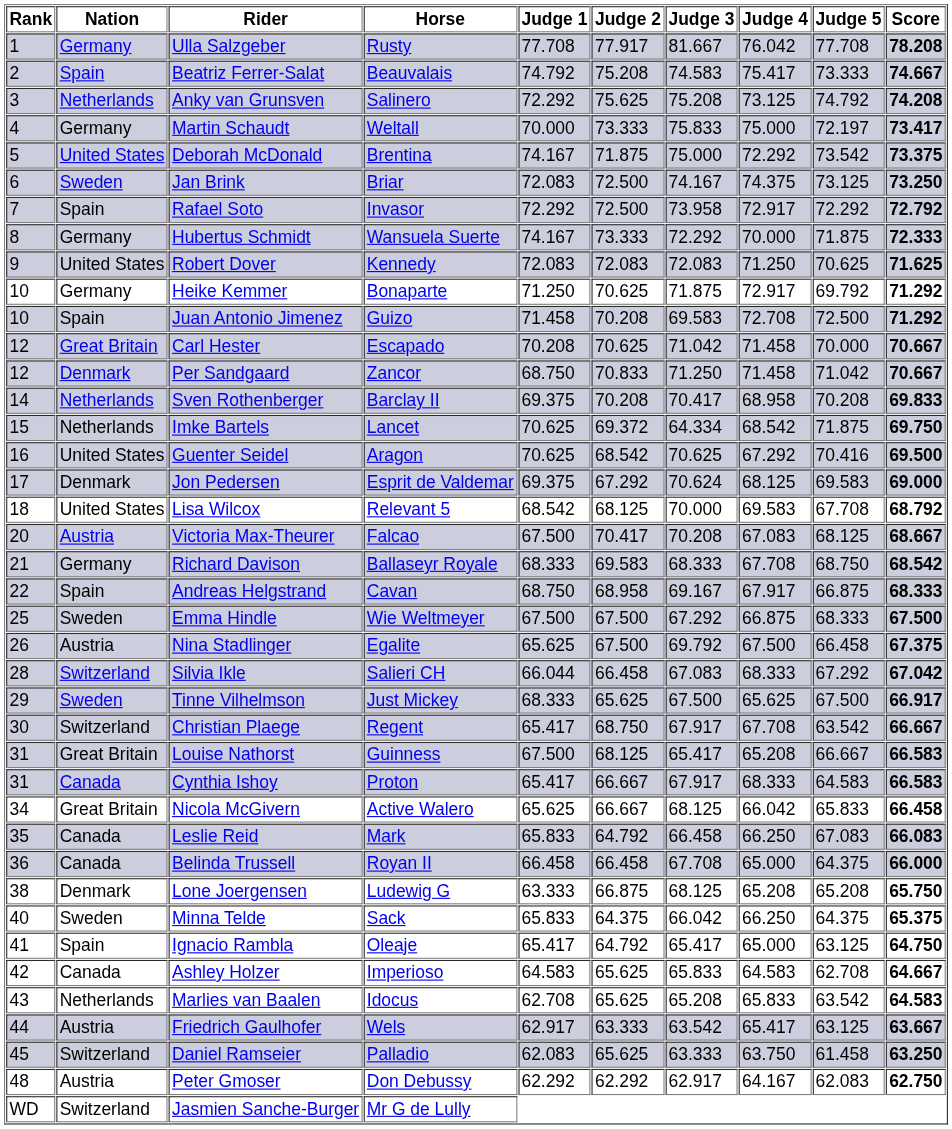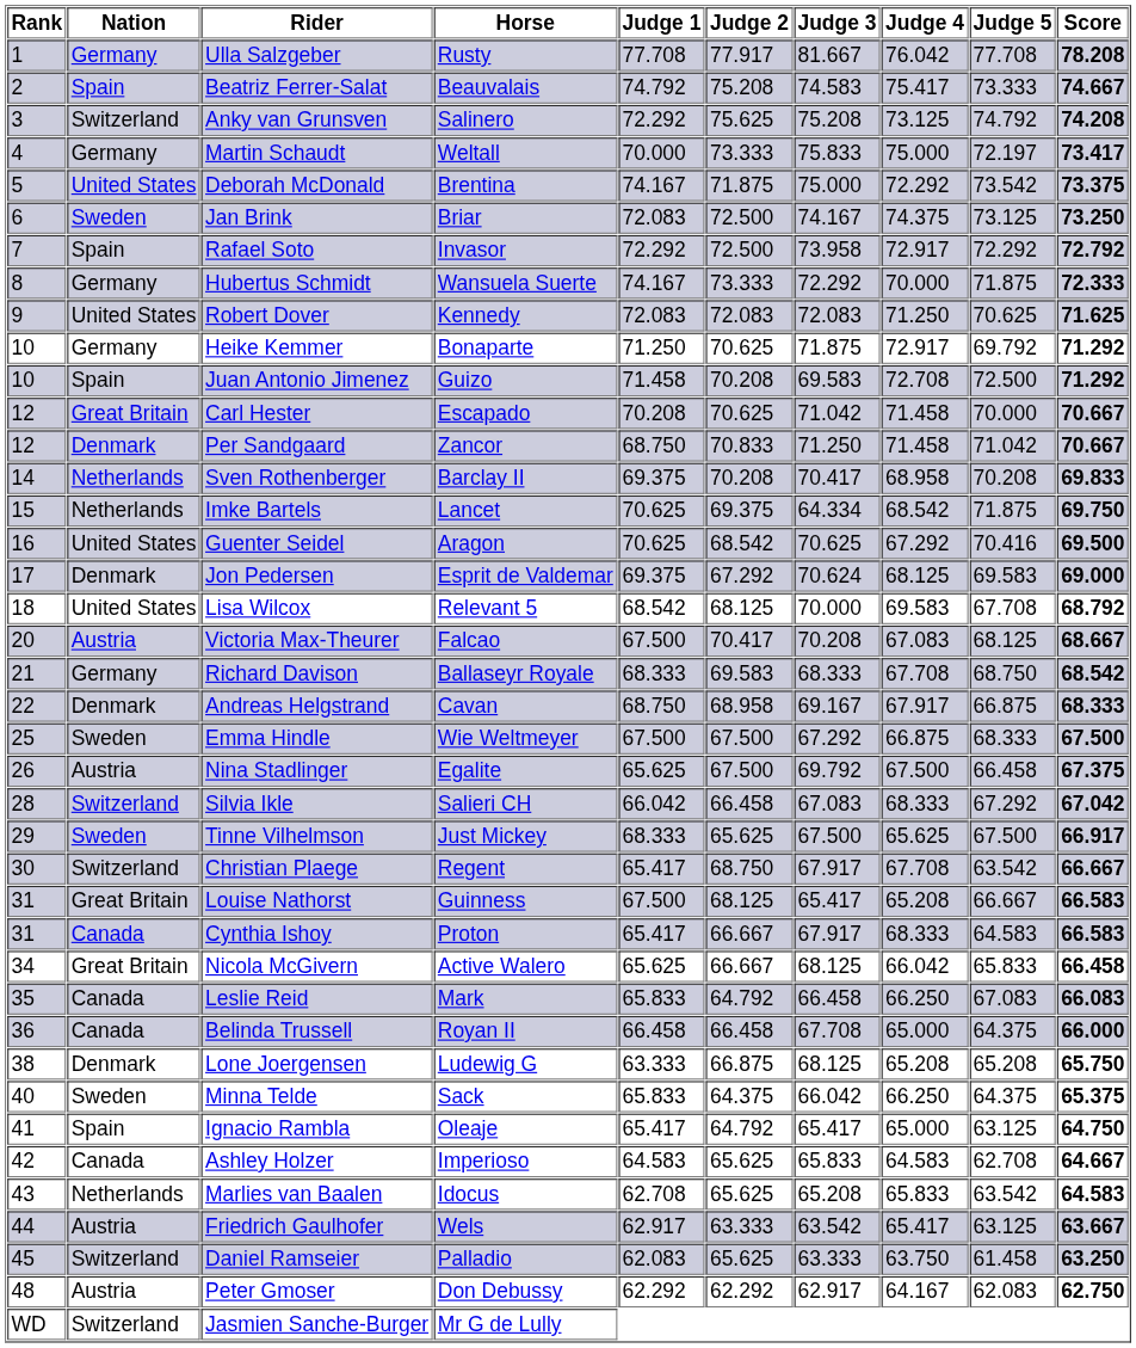 <table border=1 cellpadding=2 cellspacing=1>
 <tr>
 <th>Rank</th>
 <th>Nation</th>
 <th>Rider</th>
 <th>Horse</th>
 <th>Judge 1</th>
 <th>Judge 2</th>
 <th>Judge 3</th>
 <th>Judge 4</th>
 <th>Judge 5</th>
 <th>Score</th>
 </tr>
 <tr bgcolor=#cccddd>
 <td>1</td>
 <td><a href='#'>Germany</a></td>
 <td><a href='#'>Ulla Salzgeber</a></td>
 <td><a href='#'>Rusty</a></td>
 <td>77.708</td>
 <td>77.917</td>
 <td>81.667</td>
 <td>76.042</td>
 <td>77.708</td>
 <td><strong>78.208</strong></td>
 </tr>
 <tr bgcolor=#cccddd>
 <td>2</td>
 <td><a href='#'>Spain</a></td>
 <td><a href='#'>Beatriz Ferrer-Salat</a></td>
 <td><a href='#'>Beauvalais</a></td>
 <td>74.792</td>
 <td>75.208</td>
 <td>74.583</td>
 <td>75.417</td>
 <td>73.333</td>
 <td><strong>74.667</strong></td>
 </tr>
 <tr bgcolor=#cccddd>
 <td>3</td>
-<td><a href='#'>Netherlands</a></td>
+<td>Switzerland</td>
 <td><a href='#'>Anky van Grunsven</a></td>
 <td><a href='#'>Salinero</a></td>
 <td>72.292</td>
 <td>75.625</td>
 <td>75.208</td>
 <td>73.125</td>
 <td>74.792</td>
 <td><strong>74.208</strong></td>
 </tr>
 <tr bgcolor=#cccddd>
 <td>4</td>
 <td>Germany</td>
 <td><a href='#'>Martin Schaudt</a></td>
 <td><a href='#'>Weltall</a></td>
 <td>70.000</td>
 <td>73.333</td>
 <td>75.833</td>
 <td>75.000</td>
 <td>72.197</td>
 <td><strong>73.417</strong></td>
 </tr>
 <tr bgcolor=#cccddd>
 <td>5</td>
 <td><a href='#'>United States</a></td>
 <td><a href='#'>Deborah McDonald</a></td>
 <td><a href='#'>Brentina</a></td>
 <td>74.167</td>
 <td>71.875</td>
 <td>75.000</td>
 <td>72.292</td>
 <td>73.542</td>
 <td><strong>73.375</strong></td>
 </tr>
 <tr bgcolor=#cccddd>
 <td>6</td>
 <td><a href='#'>Sweden</a></td>
 <td><a href='#'>Jan Brink</a></td>
 <td><a href='#'>Briar</a></td>
 <td>72.083</td>
 <td>72.500</td>
 <td>74.167</td>
 <td>74.375</td>
 <td>73.125</td>
 <td><strong>73.250</strong></td>
 </tr>
 <tr bgcolor=#cccddd>
 <td>7</td>
 <td>Spain</td>
 <td><a href='#'>Rafael Soto</a></td>
 <td><a href='#'>Invasor</a></td>
 <td>72.292</td>
 <td>72.500</td>
 <td>73.958</td>
 <td>72.917</td>
 <td>72.292</td>
 <td><strong>72.792</strong></td>
 </tr>
 <tr bgcolor=#cccddd>
 <td>8</td>
 <td>Germany</td>
 <td><a href='#'>Hubertus Schmidt</a></td>
 <td><a href='#'>Wansuela Suerte</a></td>
 <td>74.167</td>
 <td>73.333</td>
 <td>72.292</td>
 <td>70.000</td>
 <td>71.875</td>
 <td><strong>72.333</strong></td>
 </tr>
 <tr bgcolor=#cccddd>
 <td>9</td>
 <td>United States</td>
 <td><a href='#'>Robert Dover</a></td>
 <td><a href='#'>Kennedy</a></td>
 <td>72.083</td>
 <td>72.083</td>
 <td>72.083</td>
 <td>71.250</td>
 <td>70.625</td>
 <td><strong>71.625</strong></td>
 </tr>
 <tr>
 <td>10</td>
 <td>Germany</td>
 <td><a href='#'>Heike Kemmer</a></td>
 <td><a href='#'>Bonaparte</a></td>
 <td>71.250</td>
 <td>70.625</td>
 <td>71.875</td>
 <td>72.917</td>
 <td>69.792</td>
 <td><strong>71.292</strong></td>
 </tr>
 <tr bgcolor=#cccddd>
 <td>10</td>
 <td>Spain</td>
 <td><a href='#'>Juan Antonio Jimenez</a></td>
 <td><a href='#'>Guizo</a></td>
 <td>71.458</td>
 <td>70.208</td>
 <td>69.583</td>
 <td>72.708</td>
 <td>72.500</td>
 <td><strong>71.292</strong></td>
 </tr>
 <tr bgcolor=#cccddd>
 <td>12</td>
 <td><a href='#'>Great Britain</a></td>
 <td><a href='#'>Carl Hester</a></td>
 <td><a href='#'>Escapado</a></td>
 <td>70.208</td>
 <td>70.625</td>
 <td>71.042</td>
 <td>71.458</td>
 <td>70.000</td>
 <td><strong>70.667</strong></td>
 </tr>
 <tr bgcolor=#cccddd>
 <td>12</td>
 <td><a href='#'>Denmark</a></td>
 <td><a href='#'>Per Sandgaard</a></td>
 <td><a href='#'>Zancor</a></td>
 <td>68.750</td>
 <td>70.833</td>
 <td>71.250</td>
 <td>71.458</td>
 <td>71.042</td>
 <td><strong>70.667</strong></td>
 </tr>
 <tr bgcolor=#cccddd>
 <td>14</td>
 <td><a href='#'>Netherlands</a></td>
 <td><a href='#'>Sven Rothenberger</a></td>
 <td><a href='#'>Barclay II</a></td>
 <td>69.375</td>
 <td>70.208</td>
 <td>70.417</td>
 <td>68.958</td>
 <td>70.208</td>
 <td><strong>69.833</strong></td>
 </tr>
 <tr bgcolor=#cccddd>
 <td>15</td>
 <td>Netherlands</td>
 <td><a href='#'>Imke Bartels</a></td>
 <td><a href='#'>Lancet</a></td>
 <td>70.625</td>
-<td>69.372</td>
+<td>69.375</td>
 <td>64.334</td>
 <td>68.542</td>
 <td>71.875</td>
 <td><strong>69.750</strong></td>
 </tr>
 <tr bgcolor=#cccddd>
 <td>16</td>
 <td>United States</td>
 <td><a href='#'>Guenter Seidel</a></td>
 <td><a href='#'>Aragon</a></td>
 <td>70.625</td>
 <td>68.542</td>
 <td>70.625</td>
 <td>67.292</td>
 <td>70.416</td>
 <td><strong>69.500</strong></td>
 </tr>
 <tr bgcolor=#cccddd>
 <td>17</td>
 <td>Denmark</td>
 <td><a href='#'>Jon Pedersen</a></td>
 <td><a href='#'>Esprit de Valdemar</a></td>
 <td>69.375</td>
 <td>67.292</td>
 <td>70.624</td>
 <td>68.125</td>
 <td>69.583</td>
 <td><strong>69.000</strong></td>
 </tr>
 <tr>
 <td>18</td>
 <td>United States</td>
 <td><a href='#'>Lisa Wilcox</a></td>
 <td><a href='#'>Relevant 5</a></td>
 <td>68.542</td>
 <td>68.125</td>
 <td>70.000</td>
 <td>69.583</td>
 <td>67.708</td>
 <td><strong>68.792</strong></td>
 </tr>
 <tr bgcolor=#cccddd>
 <td>20</td>
 <td><a href='#'>Austria</a></td>
 <td><a href='#'>Victoria Max-Theurer</a></td>
 <td><a href='#'>Falcao</a></td>
 <td>67.500</td>
 <td>70.417</td>
 <td>70.208</td>
 <td>67.083</td>
 <td>68.125</td>
 <td><strong>68.667</strong></td>
 </tr>
 <tr bgcolor=#cccddd>
 <td>21</td>
 <td>Germany</td>
 <td><a href='#'>Richard Davison</a></td>
 <td><a href='#'>Ballaseyr Royale</a></td>
 <td>68.333</td>
 <td>69.583</td>
 <td>68.333</td>
 <td>67.708</td>
 <td>68.750</td>
 <td><strong>68.542</strong></td>
 </tr>
 <tr bgcolor=#cccddd>
 <td>22</td>
-<td>Spain</td>
+<td>Denmark</td>
 <td><a href='#'>Andreas Helgstrand</a></td>
 <td><a href='#'>Cavan</a></td>
 <td>68.750</td>
 <td>68.958</td>
 <td>69.167</td>
 <td>67.917</td>
 <td>66.875</td>
 <td><strong>68.333</strong></td>
 </tr>
 <tr bgcolor=#cccddd>
 <td>25</td>
 <td>Sweden</td>
 <td><a href='#'>Emma Hindle</a></td>
 <td><a href='#'>Wie Weltmeyer</a></td>
 <td>67.500</td>
 <td>67.500</td>
 <td>67.292</td>
 <td>66.875</td>
 <td>68.333</td>
 <td><strong>67.500</strong></td>
 </tr>
 <tr bgcolor=#cccddd>
 <td>26</td>
 <td>Austria</td>
 <td><a href='#'>Nina Stadlinger</a></td>
 <td><a href='#'>Egalite</a></td>
 <td>65.625</td>
 <td>67.500</td>
 <td>69.792</td>
 <td>67.500</td>
 <td>66.458</td>
 <td><strong>67.375</strong></td>
 </tr>
 <tr bgcolor=#cccddd>
 <td>28</td>
 <td><a href='#'>Switzerland</a></td>
 <td><a href='#'>Silvia Ikle</a></td>
 <td><a href='#'>Salieri CH</a></td>
-<td>66.044</td>
+<td>66.042</td>
 <td>66.458</td>
 <td>67.083</td>
 <td>68.333</td>
 <td>67.292</td>
 <td><strong>67.042</strong></td>
 </tr>
 <tr bgcolor=#cccddd>
 <td>29</td>
 <td><a href='#'>Sweden</a></td>
 <td><a href='#'>Tinne Vilhelmson</a></td>
 <td><a href='#'>Just Mickey</a></td>
 <td>68.333</td>
 <td>65.625</td>
 <td>67.500</td>
 <td>65.625</td>
 <td>67.500</td>
 <td><strong>66.917</strong></td>
 </tr>
 <tr bgcolor=#cccddd>
 <td>30</td>
 <td>Switzerland</td>
 <td><a href='#'>Christian Plaege</a></td>
 <td><a href='#'>Regent</a></td>
 <td>65.417</td>
 <td>68.750</td>
 <td>67.917</td>
 <td>67.708</td>
 <td>63.542</td>
 <td><strong>66.667</strong></td>
 </tr>
 <tr bgcolor=#cccddd>
 <td>31</td>
 <td>Great Britain</td>
 <td><a href='#'>Louise Nathorst</a></td>
 <td><a href='#'>Guinness</a></td>
 <td>67.500</td>
 <td>68.125</td>
 <td>65.417</td>
 <td>65.208</td>
 <td>66.667</td>
 <td><strong>66.583</strong></td>
 </tr>
 <tr bgcolor=#cccddd>
 <td>31</td>
 <td><a href='#'>Canada</a></td>
 <td><a href='#'>Cynthia Ishoy</a></td>
 <td><a href='#'>Proton</a></td>
 <td>65.417</td>
 <td>66.667</td>
 <td>67.917</td>
 <td>68.333</td>
 <td>64.583</td>
 <td><strong>66.583</strong></td>
 </tr>
 <tr>
 <td>34</td>
 <td>Great Britain</td>
 <td><a href='#'>Nicola McGivern</a></td>
 <td><a href='#'>Active Walero</a></td>
 <td>65.625</td>
 <td>66.667</td>
 <td>68.125</td>
 <td>66.042</td>
 <td>65.833</td>
 <td><strong>66.458</strong></td>
 </tr>
 <tr bgcolor=#cccddd>
 <td>35</td>
 <td>Canada</td>
 <td><a href='#'>Leslie Reid</a></td>
 <td><a href='#'>Mark</a></td>
 <td>65.833</td>
 <td>64.792</td>
 <td>66.458</td>
 <td>66.250</td>
 <td>67.083</td>
 <td><strong>66.083</strong></td>
 </tr>
 <tr bgcolor=#cccddd>
 <td>36</td>
 <td>Canada</td>
 <td><a href='#'>Belinda Trussell</a></td>
 <td><a href='#'>Royan II</a></td>
 <td>66.458</td>
 <td>66.458</td>
 <td>67.708</td>
 <td>65.000</td>
 <td>64.375</td>
 <td><strong>66.000</strong></td>
 </tr>
 <tr>
 <td>38</td>
 <td>Denmark</td>
 <td><a href='#'>Lone Joergensen</a></td>
 <td><a href='#'>Ludewig G</a></td>
 <td>63.333</td>
 <td>66.875</td>
 <td>68.125</td>
 <td>65.208</td>
 <td>65.208</td>
 <td><strong>65.750</strong></td>
 </tr>
 <tr>
 <td>40</td>
 <td>Sweden</td>
 <td><a href='#'>Minna Telde</a></td>
 <td><a href='#'>Sack</a></td>
 <td>65.833</td>
 <td>64.375</td>
 <td>66.042</td>
 <td>66.250</td>
 <td>64.375</td>
 <td><strong>65.375</strong></td>
 </tr>
 <tr>
 <td>41</td>
 <td>Spain</td>
 <td><a href='#'>Ignacio Rambla</a></td>
 <td><a href='#'>Oleaje</a></td>
 <td>65.417</td>
 <td>64.792</td>
 <td>65.417</td>
 <td>65.000</td>
 <td>63.125</td>
 <td><strong>64.750</strong></td>
 </tr>
 <tr>
 <td>42</td>
 <td>Canada</td>
 <td><a href='#'>Ashley Holzer</a></td>
 <td><a href='#'>Imperioso</a></td>
 <td>64.583</td>
 <td>65.625</td>
 <td>65.833</td>
 <td>64.583</td>
 <td>62.708</td>
 <td><strong>64.667</strong></td>
 </tr>
 <tr>
 <td>43</td>
 <td>Netherlands</td>
 <td><a href='#'>Marlies van Baalen</a></td>
 <td><a href='#'>Idocus</a></td>
 <td>62.708</td>
 <td>65.625</td>
 <td>65.208</td>
 <td>65.833</td>
 <td>63.542</td>
 <td><strong>64.583</strong></td>
 </tr>
 <tr bgcolor=#cccddd>
 <td>44</td>
 <td>Austria</td>
 <td><a href='#'>Friedrich Gaulhofer</a></td>
 <td><a href='#'>Wels</a></td>
 <td>62.917</td>
 <td>63.333</td>
 <td>63.542</td>
 <td>65.417</td>
 <td>63.125</td>
 <td><strong>63.667</strong></td>
 </tr>
 <tr bgcolor=#cccddd>
 <td>45</td>
 <td>Switzerland</td>
 <td><a href='#'>Daniel Ramseier</a></td>
 <td><a href='#'>Palladio</a></td>
 <td>62.083</td>
 <td>65.625</td>
 <td>63.333</td>
 <td>63.750</td>
 <td>61.458</td>
 <td><strong>63.250</strong></td>
 </tr>
 <tr>
 <td>48</td>
 <td>Austria</td>
 <td><a href='#'>Peter Gmoser</a></td>
 <td><a href='#'>Don Debussy</a></td>
 <td>62.292</td>
 <td>62.292</td>
 <td>62.917</td>
 <td>64.167</td>
 <td>62.083</td>
 <td><strong>62.750</strong></td>
 </tr>
 <tr>
 <td>WD</td>
 <td>Switzerland</td>
 <td><a href='#'>Jasmien Sanche-Burger</a></td>
 <td><a href='#'>Mr G de Lully</a></td>
 </tr>
 </table>
